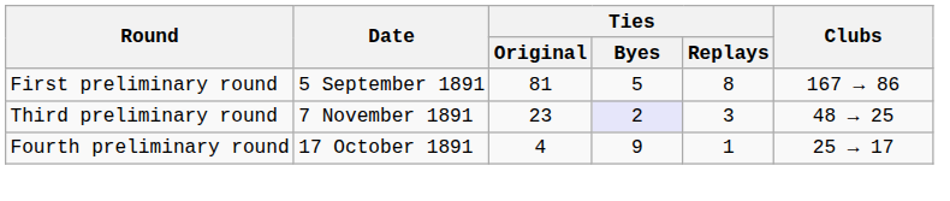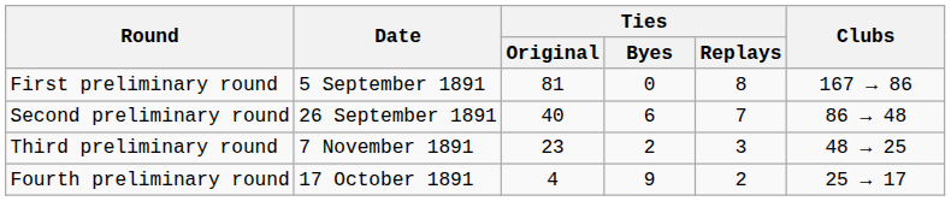 <table class="wikitable" style="text-align:center">
 <tr>
 <th rowspan=2 scope="col">Round</th>
 <th rowspan=2 scope="col">Date</th>
 <th colspan=3 scope="col">Ties</th>
 <th rowspan=2 width=100 scop="col">Clubs</th>
 </tr>
 <tr>
 <th width=55>Original</th>
 <th width=55>Byes</th>
 <th width=55>Replays</th>
 </tr>
 <tr>
 <td align=left scope="row">First preliminary round</td>
 <td align=left>5 September 1891</td>
 <td>81</td>
-<td>5</td>
+<td>0</td>
 <td>8</td>
 <td>167 → 86</td>
+</tr>
+<tr>
+<td align=left scope="row">Second preliminary round</td>
+<td align=left>26 September 1891</td>
+<td>40</td>
+<td>6</td>
+<td>7</td>
+<td>86 → 48</td>
 </tr>
 <tr>
 <td align=left scope="row">Third preliminary round</td>
 <td align=left>7 November 1891</td>
 <td>23</td>
-<td style="background: lavender;">2</td>
+<td>2</td>
 <td>3</td>
 <td>48 → 25</td>
 </tr>
 <tr>
 <td align=left scope="row">Fourth preliminary round</td>
 <td align=left>17 October 1891</td>
 <td>4</td>
 <td>9</td>
-<td>1</td>
+<td>2</td>
 <td>25 → 17</td>
 </tr>
 </table>
